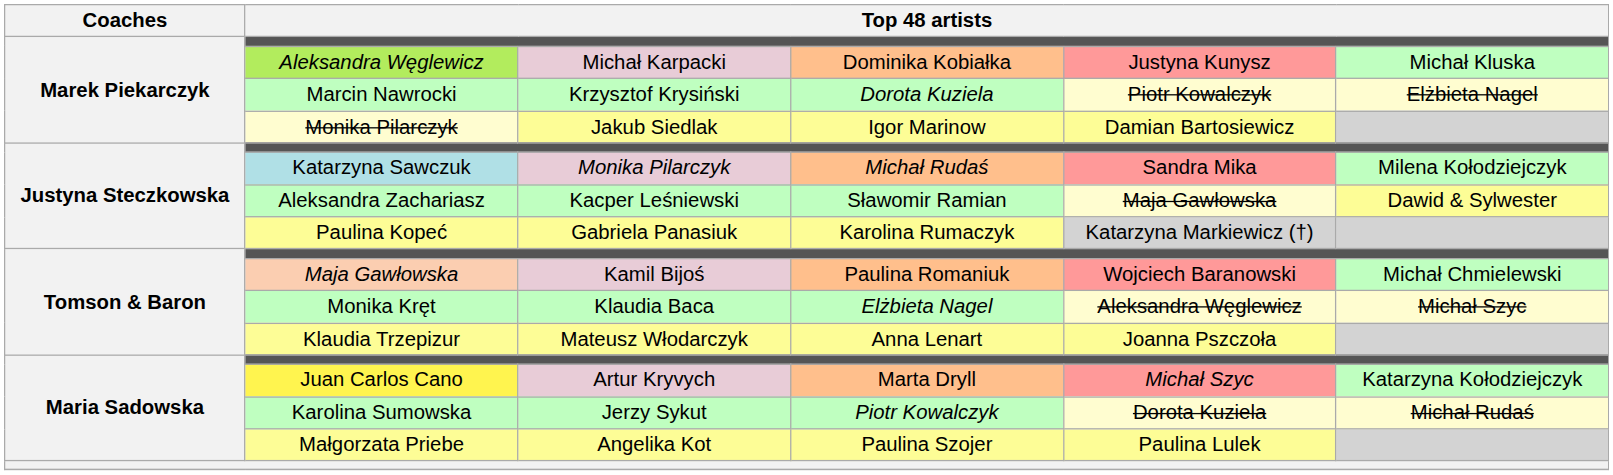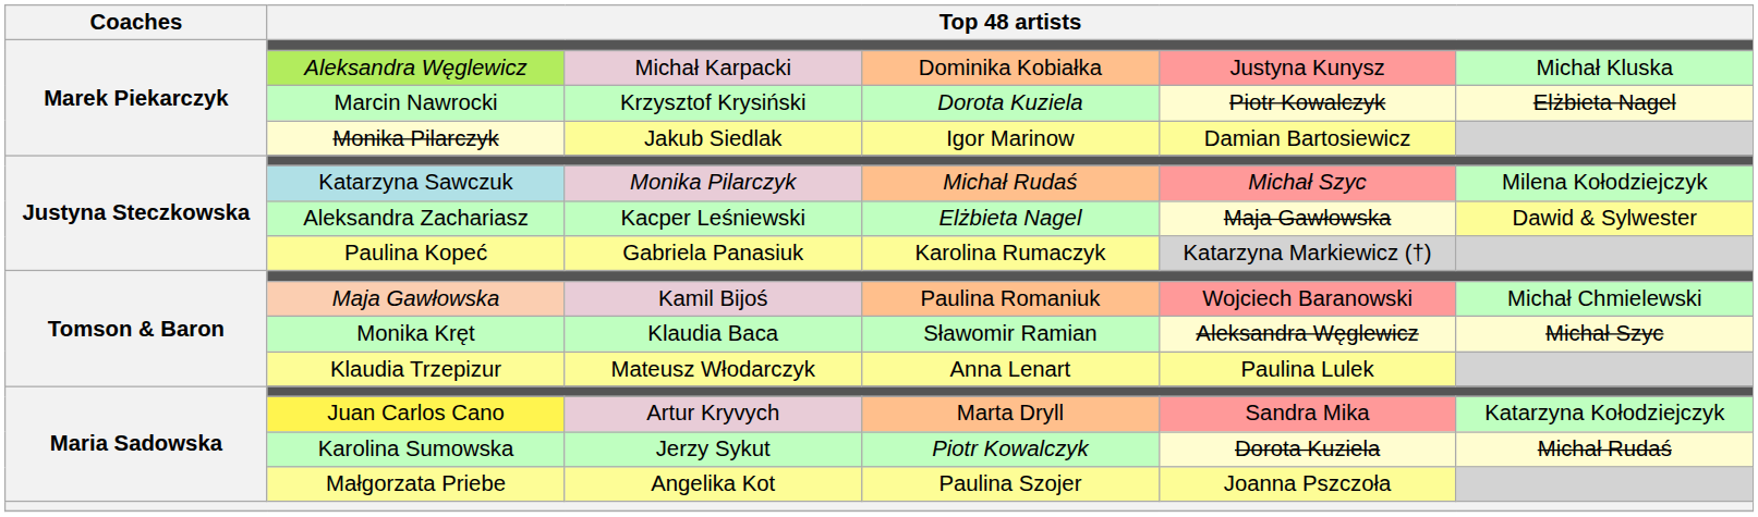 <table class="wikitable" style="text-align:center; width:100%;">
 <tr>
 <th width="15%">Coaches</th>
 <th width="85%" colspan="5">Top 48 artists</th>
 </tr>
 <tr>
 <th rowspan="4">Marek Piekarczyk</th>
 <td colspan="5" style="background:#555555;"></td>
 </tr>
 <tr>
 <td width="17%" style="background:#B2EC5D;"><em>Aleksandra Węglewicz</em></td>
 <td width="17%" style="background:#E8CCD7;">Michał Karpacki</td>
 <td width="17%" style="background:#ffbf8c;">Dominika Kobiałka</td>
 <td width="17%" style="background:#FF9999;">Justyna Kunysz</td>
 <td width="17%" style="background:#BFFFC0;">Michał Kluska</td>
 </tr>
 <tr>
 <td style="background:#BFFFC0;">Marcin Nawrocki</td>
 <td style="background:#BFFFC0;">Krzysztof Krysiński</td>
 <td style="background:#BFFFC0;"><em>Dorota Kuziela</em></td>
 <td style="background:#FFFDD0;"><s>Piotr Kowalczyk</s></td>
 <td style="background:#FFFDD0;"><s>Elżbieta Nagel</s></td>
 </tr>
 <tr>
 <td style="background:#FFFDD0;"><s>Monika Pilarczyk</s></td>
 <td style="background:#FDFD96;">Jakub Siedlak</td>
 <td style="background:#FDFD96;">Igor Marinow</td>
 <td style="background:#FDFD96;">Damian Bartosiewicz</td>
 <td style="background:lightgrey;"></td>
 </tr>
 <tr>
 <th rowspan="4">Justyna Steczkowska</th>
 <td colspan="5" style="background:#555555;"></td>
 </tr>
 <tr>
 <td style="background:#B0E0E6;">Katarzyna Sawczuk</td>
 <td style="background:#E8CCD7;"><em>Monika Pilarczyk</em></td>
 <td style="background:#ffbf8c;"><em>Michał Rudaś</em></td>
-<td style="background:#FF9999;">Sandra Mika</td>
+<td style="background:#FF9999;"><em>Michał Szyc</em></td>
 <td style="background:#BFFFC0;">Milena Kołodziejczyk</td>
 </tr>
 <tr>
 <td style="background:#BFFFC0;">Aleksandra Zachariasz</td>
 <td style="background:#BFFFC0;">Kacper Leśniewski</td>
-<td style="background:#BFFFC0;">Sławomir Ramian</td>
+<td style="background:#BFFFC0;"><em>Elżbieta Nagel</em></td>
 <td style="background:#FFFDD0;"><s>Maja Gawłowska</s></td>
 <td style="background:#FDFD96;">Dawid & Sylwester</td>
 </tr>
 <tr>
 <td style="background:#FDFD96;">Paulina Kopeć</td>
 <td style="background:#FDFD96;">Gabriela Panasiuk</td>
 <td style="background:#FDFD96;">Karolina Rumaczyk</td>
 <td style="background:lightgray;">Katarzyna Markiewicz (†)</td>
 <td style="background:lightgrey;"></td>
 </tr>
 <tr>
 <th rowspan="4">Tomson & Baron</th>
 <td colspan="5" style="background:#555555;"></td>
 </tr>
 <tr>
 <td style="background:#FBCEB1;"><em>Maja Gawłowska</em></td>
 <td style="background:#E8CCD7;">Kamil Bijoś</td>
 <td style="background:#ffbf8c;">Paulina Romaniuk</td>
 <td style="background:#FF9999;">Wojciech Baranowski</td>
 <td style="background:#BFFFC0;">Michał Chmielewski</td>
 </tr>
 <tr>
 <td style="background:#BFFFC0;">Monika Kręt</td>
 <td style="background:#BFFFC0;">Klaudia Baca</td>
-<td style="background:#BFFFC0;"><em>Elżbieta Nagel</em></td>
+<td style="background:#BFFFC0;">Sławomir Ramian</td>
 <td style="background:#FFFDD0;"><s>Aleksandra Węglewicz</s></td>
 <td style="background:#FFFDD0;"><s>Michał Szyc</s></td>
 </tr>
 <tr>
 <td style="background:#FDFD96;">Klaudia Trzepizur</td>
 <td style="background:#FDFD96;">Mateusz Włodarczyk</td>
 <td style="background:#FDFD96;">Anna Lenart</td>
-<td style="background:#FDFD96;">Joanna Pszczoła</td>
+<td style="background:#FDFD96;">Paulina Lulek</td>
 <td style="background:lightgrey;"></td>
 </tr>
 <tr>
 <th rowspan="4">Maria Sadowska</th>
 <td colspan="5" style="background:#555555;"></td>
 </tr>
 <tr>
 <td style="background:#FFF44F;">Juan Carlos Cano</td>
 <td style="background:#E8CCD7;">Artur Kryvych</td>
 <td style="background:#ffbf8c;">Marta Dryll</td>
-<td style="background:#FF9999;"><em>Michał Szyc</em></td>
+<td style="background:#FF9999;">Sandra Mika</td>
 <td style="background:#BFFFC0;">Katarzyna Kołodziejczyk</td>
 </tr>
 <tr>
 <td style="background:#BFFFC0;">Karolina Sumowska</td>
 <td style="background:#BFFFC0;">Jerzy Sykut</td>
 <td style="background:#BFFFC0;"><em>Piotr Kowalczyk</em></td>
 <td style="background:#FFFDD0;"><s>Dorota Kuziela</s></td>
 <td style="background:#FFFDD0;"><s>Michał Rudaś</s></td>
 </tr>
 <tr>
 <td style="background:#FDFD96;">Małgorzata Priebe</td>
 <td style="background:#FDFD96;">Angelika Kot</td>
 <td style="background:#FDFD96;">Paulina Szojer</td>
-<td style="background:#FDFD96;">Paulina Lulek</td>
+<td style="background:#FDFD96;">Joanna Pszczoła</td>
 <td style="background:lightgrey;"></td>
 </tr>
 <tr>
 <th style="font-size:90%; line-height:12px;" colspan="6"><small></small></th>
 </tr>
 <tr>
 </tr>
 </table>
